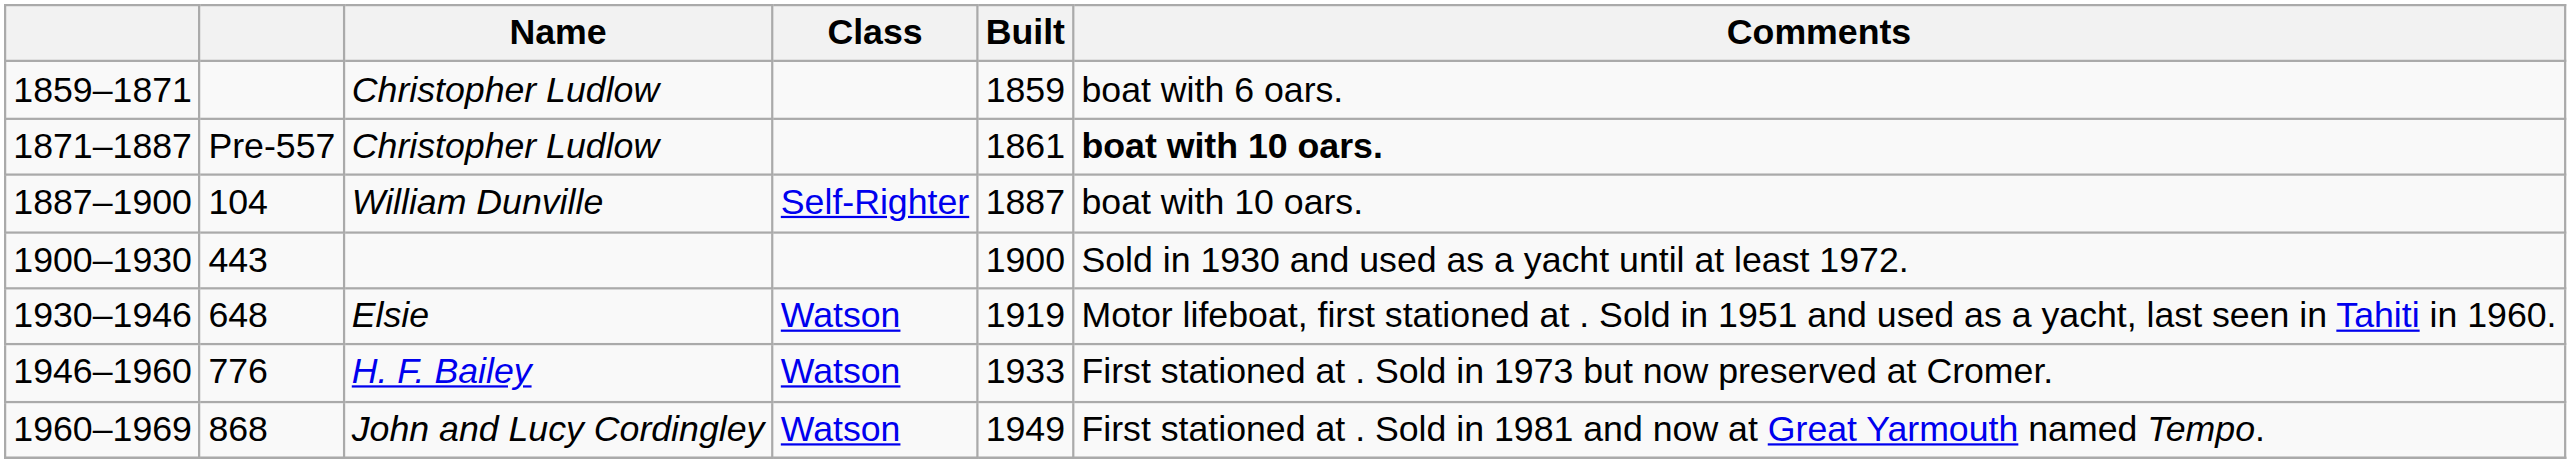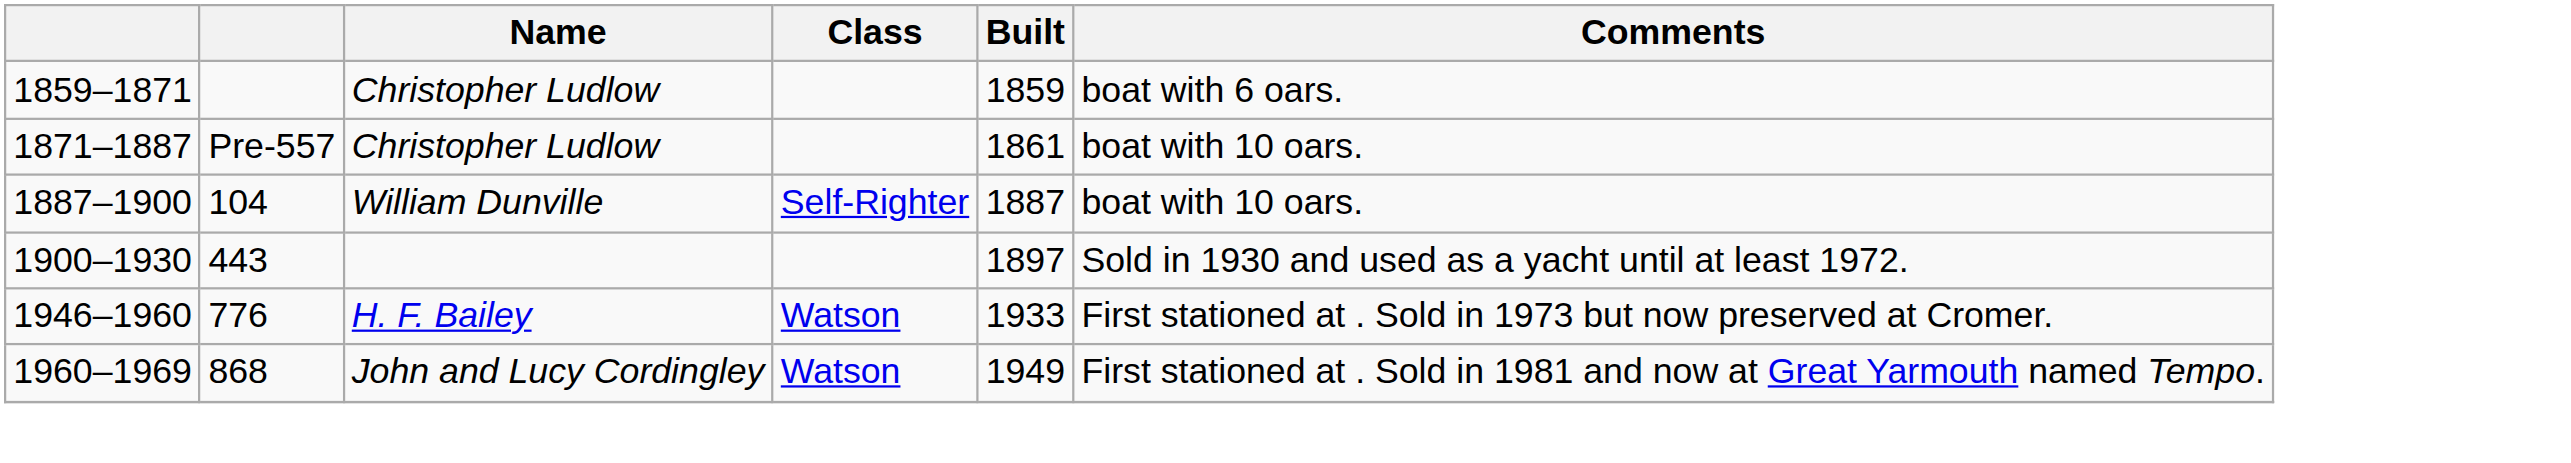 <table class="wikitable sortable">
 <tr>
 <th></th>
 <th></th>
 <th>Name</th>
 <th>Class</th>
 <th>Built</th>
 <th class=unsortable>Comments</th>
 </tr>
 <tr>
 <td>1859–1871</td>
 <td></td>
 <td><em>Christopher Ludlow</em> </td>
 <td></td>
 <td>1859</td>
 <td> boat with 6 oars.</td>
 </tr>
 <tr>
 <td>1871–1887</td>
 <td>Pre-557</td>
 <td><em>Christopher Ludlow</em></td>
 <td></td>
 <td>1861</td>
-<td><strong> boat with 10 oars.</strong></td>
+<td> boat with 10 oars.</td>
 </tr>
 <tr>
 <td>1887–1900</td>
 <td>104</td>
 <td><em>William Dunville</em></td>
 <td><a href='#'>Self-Righter</a></td>
 <td>1887</td>
 <td> boat with 10 oars.</td>
 </tr>
 <tr>
 <td>1900–1930</td>
 <td>443</td>
 <td><em></em></td>
 <td></td>
-<td>1900</td>
+<td>1897</td>
 <td>Sold in 1930 and used as a yacht until at least 1972.</td>
-</tr>
-<tr>
-<td>1930–1946</td>
-<td>648</td>
-<td><em>Elsie</em></td>
-<td><a href='#'>Watson</a></td>
-<td>1919</td>
-<td>Motor lifeboat, first stationed at . Sold in 1951 and used as a yacht, last seen in <a href='#'>Tahiti</a> in 1960.</td>
 </tr>
 <tr>
 <td>1946–1960</td>
 <td>776</td>
 <td><em><a href='#'>H. F. Bailey</a></em></td>
 <td><a href='#'>Watson</a></td>
 <td>1933</td>
 <td>First stationed at . Sold in 1973 but now preserved at Cromer.</td>
 </tr>
 <tr>
 <td>1960–1969</td>
 <td>868</td>
 <td><em>John and Lucy Cordingley</em></td>
 <td><a href='#'>Watson</a></td>
 <td>1949</td>
 <td>First stationed at . Sold in 1981 and now at <a href='#'>Great Yarmouth</a> named <em>Tempo</em>.</td>
 </tr>
 <tr>
 </tr>
 </table>
